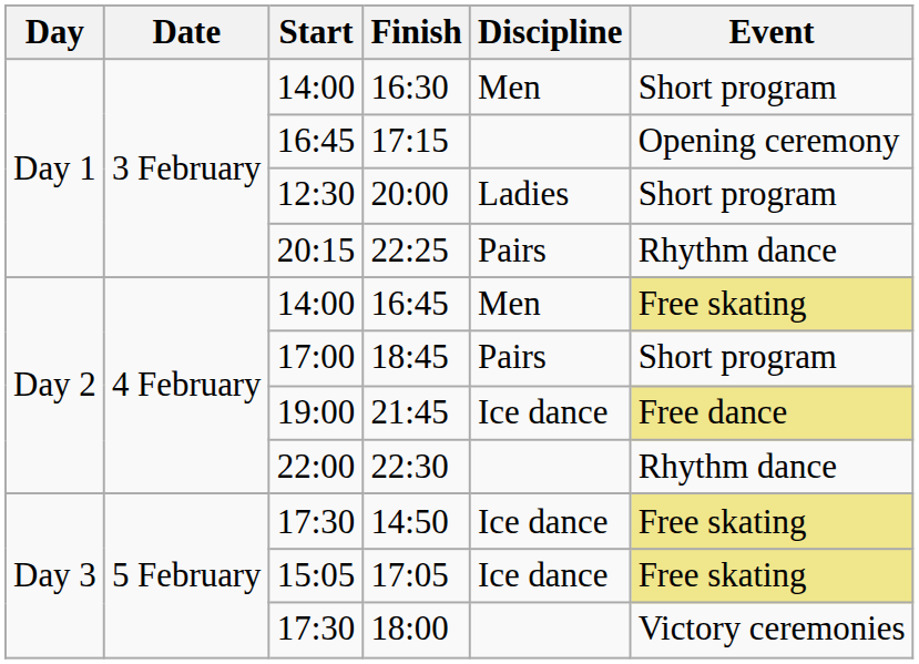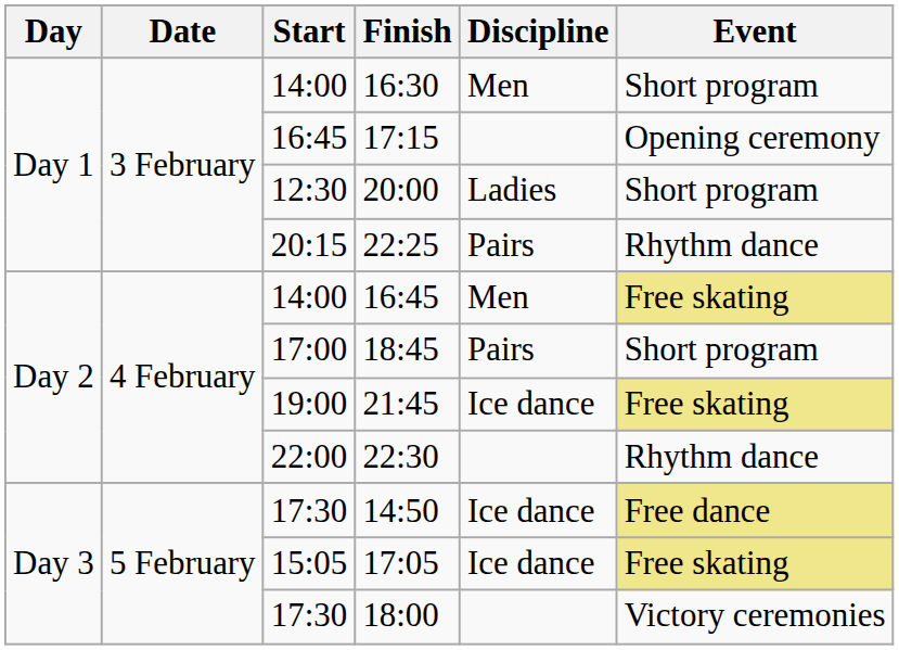 <table class="wikitable">
 <tr>
 <th>Day</th>
 <th>Date</th>
 <th>Start</th>
 <th>Finish</th>
 <th>Discipline</th>
 <th>Event</th>
 </tr>
 <tr>
 <td rowspan=4>Day 1</td>
 <td rowspan=4>3 February</td>
 <td>14:00</td>
 <td>16:30</td>
 <td>Men</td>
 <td>Short program</td>
 </tr>
 <tr>
 <td>16:45</td>
 <td>17:15</td>
 <td></td>
 <td>Opening ceremony</td>
 </tr>
 <tr>
 <td>12:30</td>
 <td>20:00</td>
 <td>Ladies</td>
 <td>Short program</td>
 </tr>
 <tr>
 <td>20:15</td>
 <td>22:25</td>
 <td>Pairs</td>
 <td>Rhythm dance</td>
 </tr>
 <tr>
 <td rowspan=4>Day 2</td>
 <td rowspan=4>4 February</td>
 <td>14:00</td>
 <td>16:45</td>
 <td>Men</td>
 <td bgcolor=#f0e68c>Free skating</td>
 </tr>
 <tr>
 <td>17:00</td>
 <td>18:45</td>
 <td>Pairs</td>
 <td>Short program</td>
 </tr>
 <tr>
 <td>19:00</td>
 <td>21:45</td>
 <td>Ice dance</td>
-<td bgcolor=#f0e68c>Free dance</td>
+<td bgcolor=#f0e68c>Free skating</td>
 </tr>
 <tr>
 <td>22:00</td>
 <td>22:30</td>
 <td></td>
 <td>Rhythm dance</td>
 </tr>
 <tr>
 <td rowspan=3>Day 3</td>
 <td rowspan=3>5 February</td>
 <td>17:30</td>
 <td>14:50</td>
 <td>Ice dance</td>
-<td bgcolor=#f0e68c>Free skating</td>
+<td bgcolor=#f0e68c>Free dance</td>
 </tr>
 <tr>
 <td>15:05</td>
 <td>17:05</td>
 <td>Ice dance</td>
 <td bgcolor=#f0e68c>Free skating</td>
 </tr>
 <tr>
 <td>17:30</td>
 <td>18:00</td>
 <td></td>
 <td>Victory ceremonies</td>
 </tr>
 </table>
